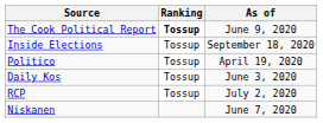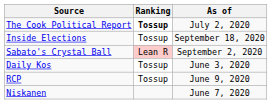 <table class="wikitable" style="text-align:center">
 <tr>
 <th>Source</th>
 <th>Ranking</th>
 <th>As of</th>
 </tr>
 <tr>
 <td align=left><a href='#'>The Cook Political Report</a></td>
 <td style="background:#fff" data-sort-value=0><strong>Tossup</strong></td>
-<td>June 9, 2020</td>
+<td>July 2, 2020</td>
 </tr>
 <tr>
 <td align=left><a href='#'>Inside Elections</a></td>
 <td style="background:#fff" data-sort-value=0>Tossup</td>
 <td>September 18, 2020</td>
 </tr>
 <tr>
-<td align="left"><a href='#'>Politico</a></td>
-<td style="background:#fff" data-sort-value=0>Tossup</td>
-<td>April 19, 2020</td>
+<td align=left><a href='#'>Sabato's Crystal Ball</a></td>
+<td style="background:#fcc" data-sort-value=2>Lean R</td>
+<td>September 2, 2020</td>
 </tr>
 <tr>
 <td align="left"><a href='#'>Daily Kos</a></td>
 <td style="background:#fff" data-sort-value=0>Tossup</td>
 <td>June 3, 2020</td>
 </tr>
 <tr>
 <td align="left"><a href='#'>RCP</a></td>
 <td style="background:#fff" data-sort-value=0>Tossup</td>
-<td>July 2, 2020</td>
+<td>June 9, 2020</td>
 </tr>
 <tr>
 <td align="left"><a href='#'>Niskanen</a></td>
 <td></td>
 <td>June 7, 2020</td>
 </tr>
 </table>
